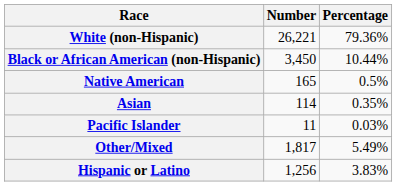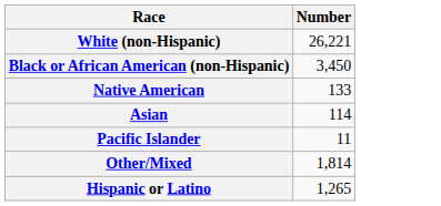 <table class="wikitable" style="text-align:right">
 <tr>
 <th scope="col">Race</th>
 <th scope="col">Number</th>
-<th scope="col">Percentage</th>
 </tr>
 <tr>
 <th scope="row"><a href='#'>White</a> (non-Hispanic)</th>
 <td>26,221</td>
-<td>79.36%</td>
 </tr>
 <tr>
 <th scope="row"><a href='#'>Black or African American</a> (non-Hispanic)</th>
 <td>3,450</td>
-<td>10.44%</td>
 </tr>
 <tr>
 <th scope="row"><a href='#'>Native American</a></th>
-<td>165</td>
-<td>0.5%</td>
+<td>133</td>
 </tr>
 <tr>
 <th scope="row"><a href='#'>Asian</a></th>
 <td>114</td>
-<td>0.35%</td>
 </tr>
 <tr>
 <th scope="row"><a href='#'>Pacific Islander</a></th>
 <td>11</td>
-<td>0.03%</td>
 </tr>
 <tr>
 <th scope="row"><a href='#'>Other/Mixed</a></th>
-<td>1,817</td>
-<td>5.49%</td>
+<td>1,814</td>
 </tr>
 <tr>
 <th scope="row"><a href='#'>Hispanic</a> or <a href='#'>Latino</a></th>
-<td>1,256</td>
-<td>3.83%</td>
+<td>1,265</td>
 </tr>
 </table>
